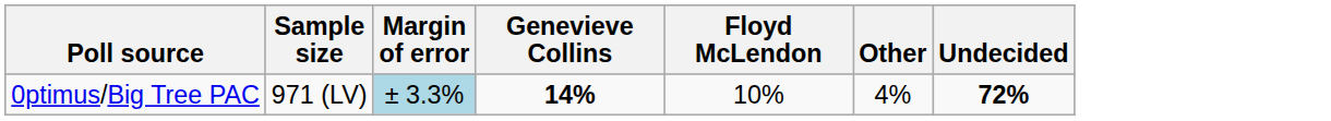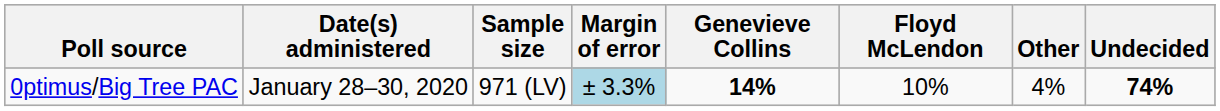 <table class="wikitable" style="font-size:90%;text-align:center;">
 <tr valign=bottom>
 <th>Poll source</th>
+<th>Date(s)<br>administered</th>
 <th>Sample<br>size</th>
 <th>Margin<br>of error</th>
 <th style="width:100px;">Genevieve<br>Collins</th>
 <th style="width:100px;">Floyd<br>McLendon</th>
 <th>Other</th>
 <th>Undecided</th>
 </tr>
 <tr>
 <td style="text-align:left;"><a href='#'>0ptimus</a>/<a href='#'>Big Tree PAC</a></td>
+<td>January 28–30, 2020</td>
 <td>971 (LV)</td>
 <td style="background: lightblue;">± 3.3%</td>
 <td><strong>14%</strong></td>
 <td>10%</td>
 <td>4%</td>
-<td><strong>72%</strong></td>
+<td><strong>74%</strong></td>
 </tr>
 </table>
